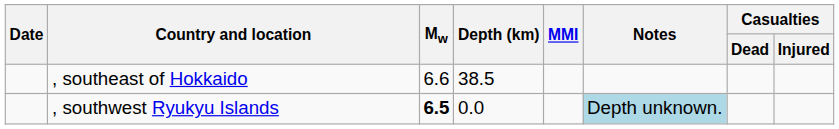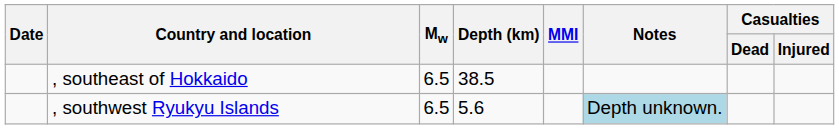 <table class="wikitable sortable sort-under" style="border:1px black; margin-left:1em;">
 <tr>
 <th rowspan="2"><small>Date</small></th>
 <th rowspan="2" style="width: 310px"><small>Country and location</small></th>
 <th rowspan="2"><small>M<sub>w</sub></small></th>
 <th rowspan="2"><small>Depth (km)</small></th>
 <th rowspan="2"><small><a href='#'>MMI</a></small></th>
 <th rowspan="2" class="unsortable"><small>Notes</small></th>
 <th colspan="2"><small>Casualties</small></th>
 </tr>
 <tr>
 <th><small>Dead</small></th>
 <th><small>Injured</small></th>
 </tr>
 <tr>
 <td></td>
 <td>, southeast of <a href='#'>Hokkaido</a></td>
-<td>6.6</td>
+<td>6.5</td>
 <td>38.5</td>
 <td></td>
 <td></td>
 <td></td>
 <td></td>
 </tr>
 <tr>
 <td></td>
 <td>, southwest <a href='#'>Ryukyu Islands</a></td>
-<td><strong>6.5</strong></td>
-<td>0.0</td>
+<td>6.5</td>
+<td>5.6</td>
 <td></td>
 <td style="background: lightblue;">Depth unknown.</td>
 <td></td>
 <td></td>
 </tr>
 </table>
